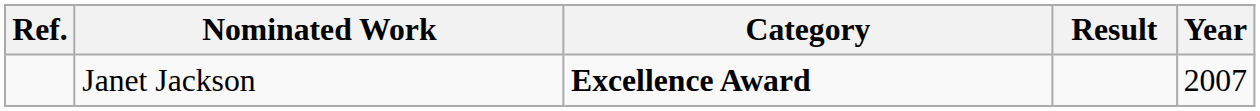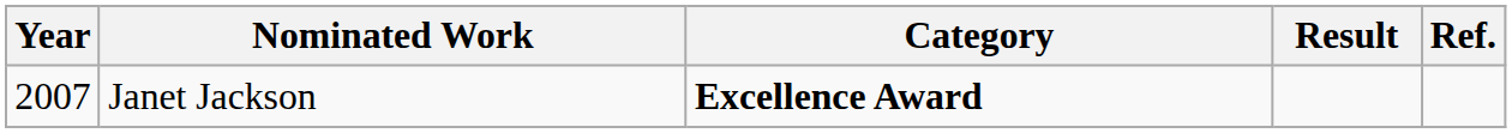 <table class="wikitable" width="50%">
 <tr>
-<th width="5%">Ref.</th>
+<th width="5%">Year</th>
 <th width="40%">Nominated Work</th>
 <th width="40%">Category</th>
 <th width="10%">Result</th>
-<th width="5%">Year</th>
+<th width="5%">Ref.</th>
 </tr>
 <tr>
-<td></td>
+<td>2007</td>
 <td>Janet Jackson</td>
 <td><strong>Excellence Award</strong></td>
 <td></td>
-<td>2007</td>
+<td></td>
 </tr>
 </table>
